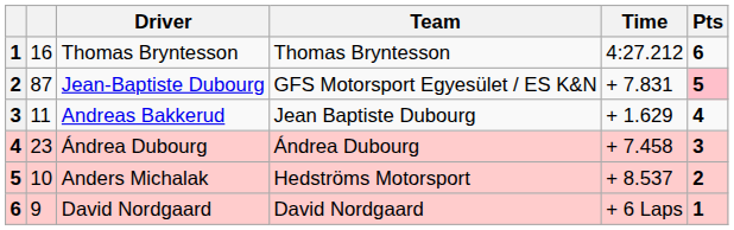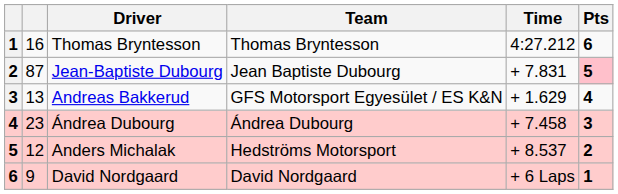 <table class="wikitable" style="font-size:95%">
 <tr>
 <th></th>
 <th></th>
 <th>Driver</th>
 <th>Team</th>
 <th>Time</th>
 <th>Pts</th>
 </tr>
 <tr>
 <th>1</th>
 <td>16</td>
 <td> Thomas Bryntesson</td>
 <td>Thomas Bryntesson</td>
 <td>4:27.212</td>
 <td><strong>6</strong></td>
 </tr>
 <tr>
 <th>2</th>
 <td>87</td>
 <td> <a href='#'>Jean-Baptiste Dubourg</a></td>
-<td>GFS Motorsport Egyesület / ES K&N</td>
+<td>Jean Baptiste Dubourg</td>
 <td>+ 7.831</td>
 <td style="background: pink;"><strong>5</strong></td>
 </tr>
 <tr>
 <th>3</th>
-<td>11</td>
+<td>13</td>
 <td> <a href='#'>Andreas Bakkerud</a></td>
-<td>Jean Baptiste Dubourg</td>
+<td>GFS Motorsport Egyesület / ES K&N</td>
 <td>+ 1.629</td>
 <td><strong>4</strong></td>
 </tr>
 <tr>
 <th style="background:#ffcccc;">4</th>
 <td style="background:#ffcccc;">23</td>
 <td style="background:#ffcccc;"> Ándrea Dubourg</td>
 <td style="background:#ffcccc;">Ándrea Dubourg</td>
 <td style="background:#ffcccc;">+ 7.458</td>
 <td style="background:#ffcccc;"><strong>3</strong></td>
 </tr>
 <tr>
 <th style="background:#ffcccc;">5</th>
-<td style="background:#ffcccc;">10</td>
+<td style="background:#ffcccc;">12</td>
 <td style="background:#ffcccc;"> Anders Michalak</td>
 <td style="background:#ffcccc;">Hedströms Motorsport</td>
 <td style="background:#ffcccc;">+ 8.537</td>
 <td style="background:#ffcccc;"><strong>2</strong></td>
 </tr>
 <tr>
 <th style="background:#ffcccc;">6</th>
 <td style="background:#ffcccc;">9</td>
 <td style="background:#ffcccc;"> David Nordgaard</td>
 <td style="background:#ffcccc;">David Nordgaard</td>
 <td style="background:#ffcccc;">+ 6 Laps</td>
 <td style="background:#ffcccc;"><strong>1</strong></td>
 </tr>
 </table>
